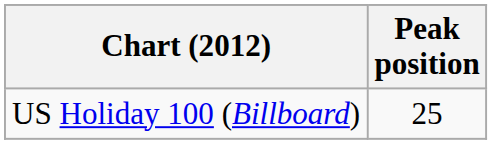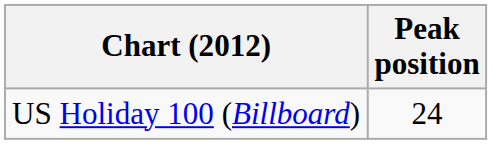 <table class="wikitable plainrowheaders" style="text-align:center">
 <tr>
 <th>Chart (2012)</th>
 <th>Peak<br>position</th>
 </tr>
 <tr>
 <td>US <a href='#'>Holiday 100</a> (<em><a href='#'>Billboard</a></em>)</td>
-<td style="text-align:center;">25</td>
+<td style="text-align:center;">24</td>
 </tr>
 </table>
